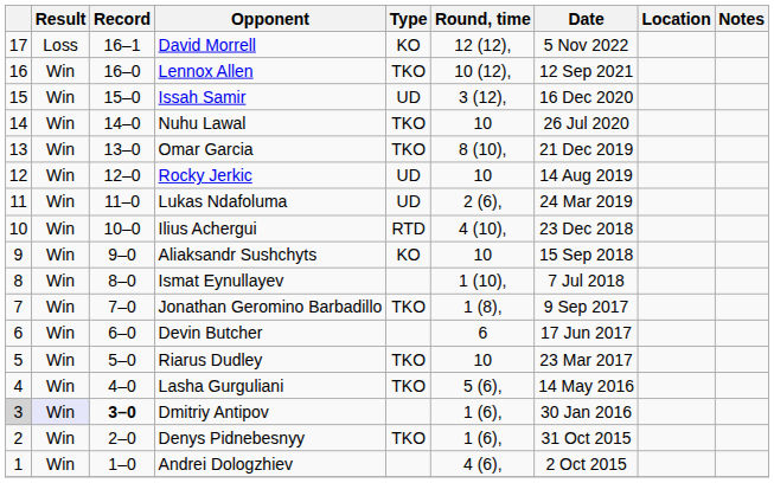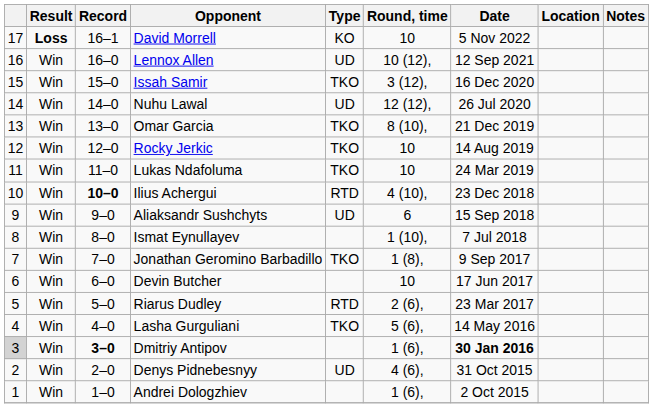 <table class="wikitable" style="text-align:center; font-size:95%">
 <tr>
 <th></th>
 <th>Result</th>
 <th>Record</th>
 <th>Opponent</th>
 <th>Type</th>
 <th>Round, time</th>
 <th>Date</th>
 <th>Location</th>
 <th>Notes</th>
 </tr>
 <tr>
 <td>17</td>
-<td>Loss</td>
+<td><strong>Loss</strong></td>
 <td>16–1</td>
 <td align=left><a href='#'>David Morrell</a></td>
 <td>KO</td>
-<td>12 (12), </td>
+<td>10</td>
 <td>5 Nov 2022</td>
 <td align=left></td>
 <td align=left></td>
 </tr>
 <tr>
 <td>16</td>
 <td>Win</td>
 <td>16–0</td>
 <td align=left><a href='#'>Lennox Allen</a></td>
-<td>TKO</td>
+<td>UD</td>
 <td>10 (12), </td>
 <td>12 Sep 2021</td>
 <td align=left></td>
 <td></td>
 </tr>
 <tr>
 <td>15</td>
 <td>Win</td>
 <td>15–0</td>
 <td align=left><a href='#'>Issah Samir</a></td>
-<td>UD</td>
+<td>TKO</td>
 <td>3 (12), </td>
 <td>16 Dec 2020</td>
 <td align=left></td>
 <td align=left></td>
 </tr>
 <tr>
 <td>14</td>
 <td>Win</td>
 <td>14–0</td>
 <td align=left>Nuhu Lawal</td>
-<td>TKO</td>
-<td>10</td>
+<td>UD</td>
+<td>12 (12), </td>
 <td>26 Jul 2020</td>
 <td align=left></td>
 <td align=left></td>
 </tr>
 <tr>
 <td>13</td>
 <td>Win</td>
 <td>13–0</td>
 <td align=left>Omar Garcia</td>
 <td>TKO</td>
 <td>8 (10), </td>
 <td>21 Dec 2019</td>
 <td align=left></td>
 <td align=left></td>
 </tr>
 <tr>
 <td>12</td>
 <td>Win</td>
 <td>12–0</td>
 <td align=left><a href='#'>Rocky Jerkic</a></td>
-<td>UD</td>
+<td>TKO</td>
 <td>10</td>
 <td>14 Aug 2019</td>
 <td align=left></td>
 <td align=left></td>
 </tr>
 <tr>
 <td>11</td>
 <td>Win</td>
 <td>11–0</td>
 <td align=left>Lukas Ndafoluma</td>
-<td>UD</td>
-<td>2 (6), </td>
+<td>TKO</td>
+<td>10</td>
 <td>24 Mar 2019</td>
 <td align=left></td>
 <td align=left></td>
 </tr>
 <tr>
 <td>10</td>
 <td>Win</td>
-<td>10–0</td>
+<td><strong>10–0</strong></td>
 <td align=left>Ilius Achergui</td>
 <td>RTD</td>
 <td>4 (10), </td>
 <td>23 Dec 2018</td>
 <td align=left></td>
 <td align=left></td>
 </tr>
 <tr>
 <td>9</td>
 <td>Win</td>
 <td>9–0</td>
 <td align=left>Aliaksandr Sushchyts</td>
-<td>KO</td>
-<td>10</td>
+<td>UD</td>
+<td>6</td>
 <td>15 Sep 2018</td>
 <td align=left></td>
 <td align=left></td>
 </tr>
 <tr>
 <td>8</td>
 <td>Win</td>
 <td>8–0</td>
 <td align=left>Ismat Eynullayev</td>
 <td></td>
 <td>1 (10), </td>
 <td>7 Jul 2018</td>
 <td align=left></td>
 <td></td>
 </tr>
 <tr>
 <td>7</td>
 <td>Win</td>
 <td>7–0</td>
 <td align=left>Jonathan Geromino Barbadillo</td>
 <td>TKO</td>
 <td>1 (8), </td>
 <td>9 Sep 2017</td>
 <td align=left></td>
 <td></td>
 </tr>
 <tr>
 <td>6</td>
 <td>Win</td>
 <td>6–0</td>
 <td align=left>Devin Butcher</td>
 <td></td>
-<td>6</td>
+<td>10</td>
 <td>17 Jun 2017</td>
 <td align=left></td>
 <td></td>
 </tr>
 <tr>
 <td>5</td>
 <td>Win</td>
 <td>5–0</td>
 <td align=left>Riarus Dudley</td>
-<td>TKO</td>
-<td>10</td>
+<td>RTD</td>
+<td>2 (6), </td>
 <td>23 Mar 2017</td>
 <td align=left></td>
 <td></td>
 </tr>
 <tr>
 <td>4</td>
 <td>Win</td>
 <td>4–0</td>
 <td align=left>Lasha Gurguliani</td>
 <td>TKO</td>
 <td>5 (6), </td>
 <td>14 May 2016</td>
 <td align=left></td>
 <td></td>
 </tr>
 <tr>
 <td style="background: lightgrey;">3</td>
-<td style="background: lavender;">Win</td>
+<td>Win</td>
 <td><strong>3–0</strong></td>
 <td align=left>Dmitriy Antipov</td>
 <td></td>
 <td>1 (6), </td>
-<td>30 Jan 2016</td>
+<td><strong>30 Jan 2016</strong></td>
 <td align=left></td>
 <td></td>
 </tr>
 <tr>
 <td>2</td>
 <td>Win</td>
 <td>2–0</td>
 <td align=left>Denys Pidnebesnyy</td>
-<td>TKO</td>
-<td>1 (6), </td>
+<td>UD</td>
+<td>4 (6), </td>
 <td>31 Oct 2015</td>
 <td align=left></td>
 <td></td>
 </tr>
 <tr>
 <td>1</td>
 <td>Win</td>
 <td>1–0</td>
 <td align=left>Andrei Dologzhiev</td>
 <td></td>
-<td>4 (6), </td>
+<td>1 (6), </td>
 <td>2 Oct 2015</td>
 <td align=left></td>
 <td></td>
 </tr>
 <tr>
 </tr>
 </table>
